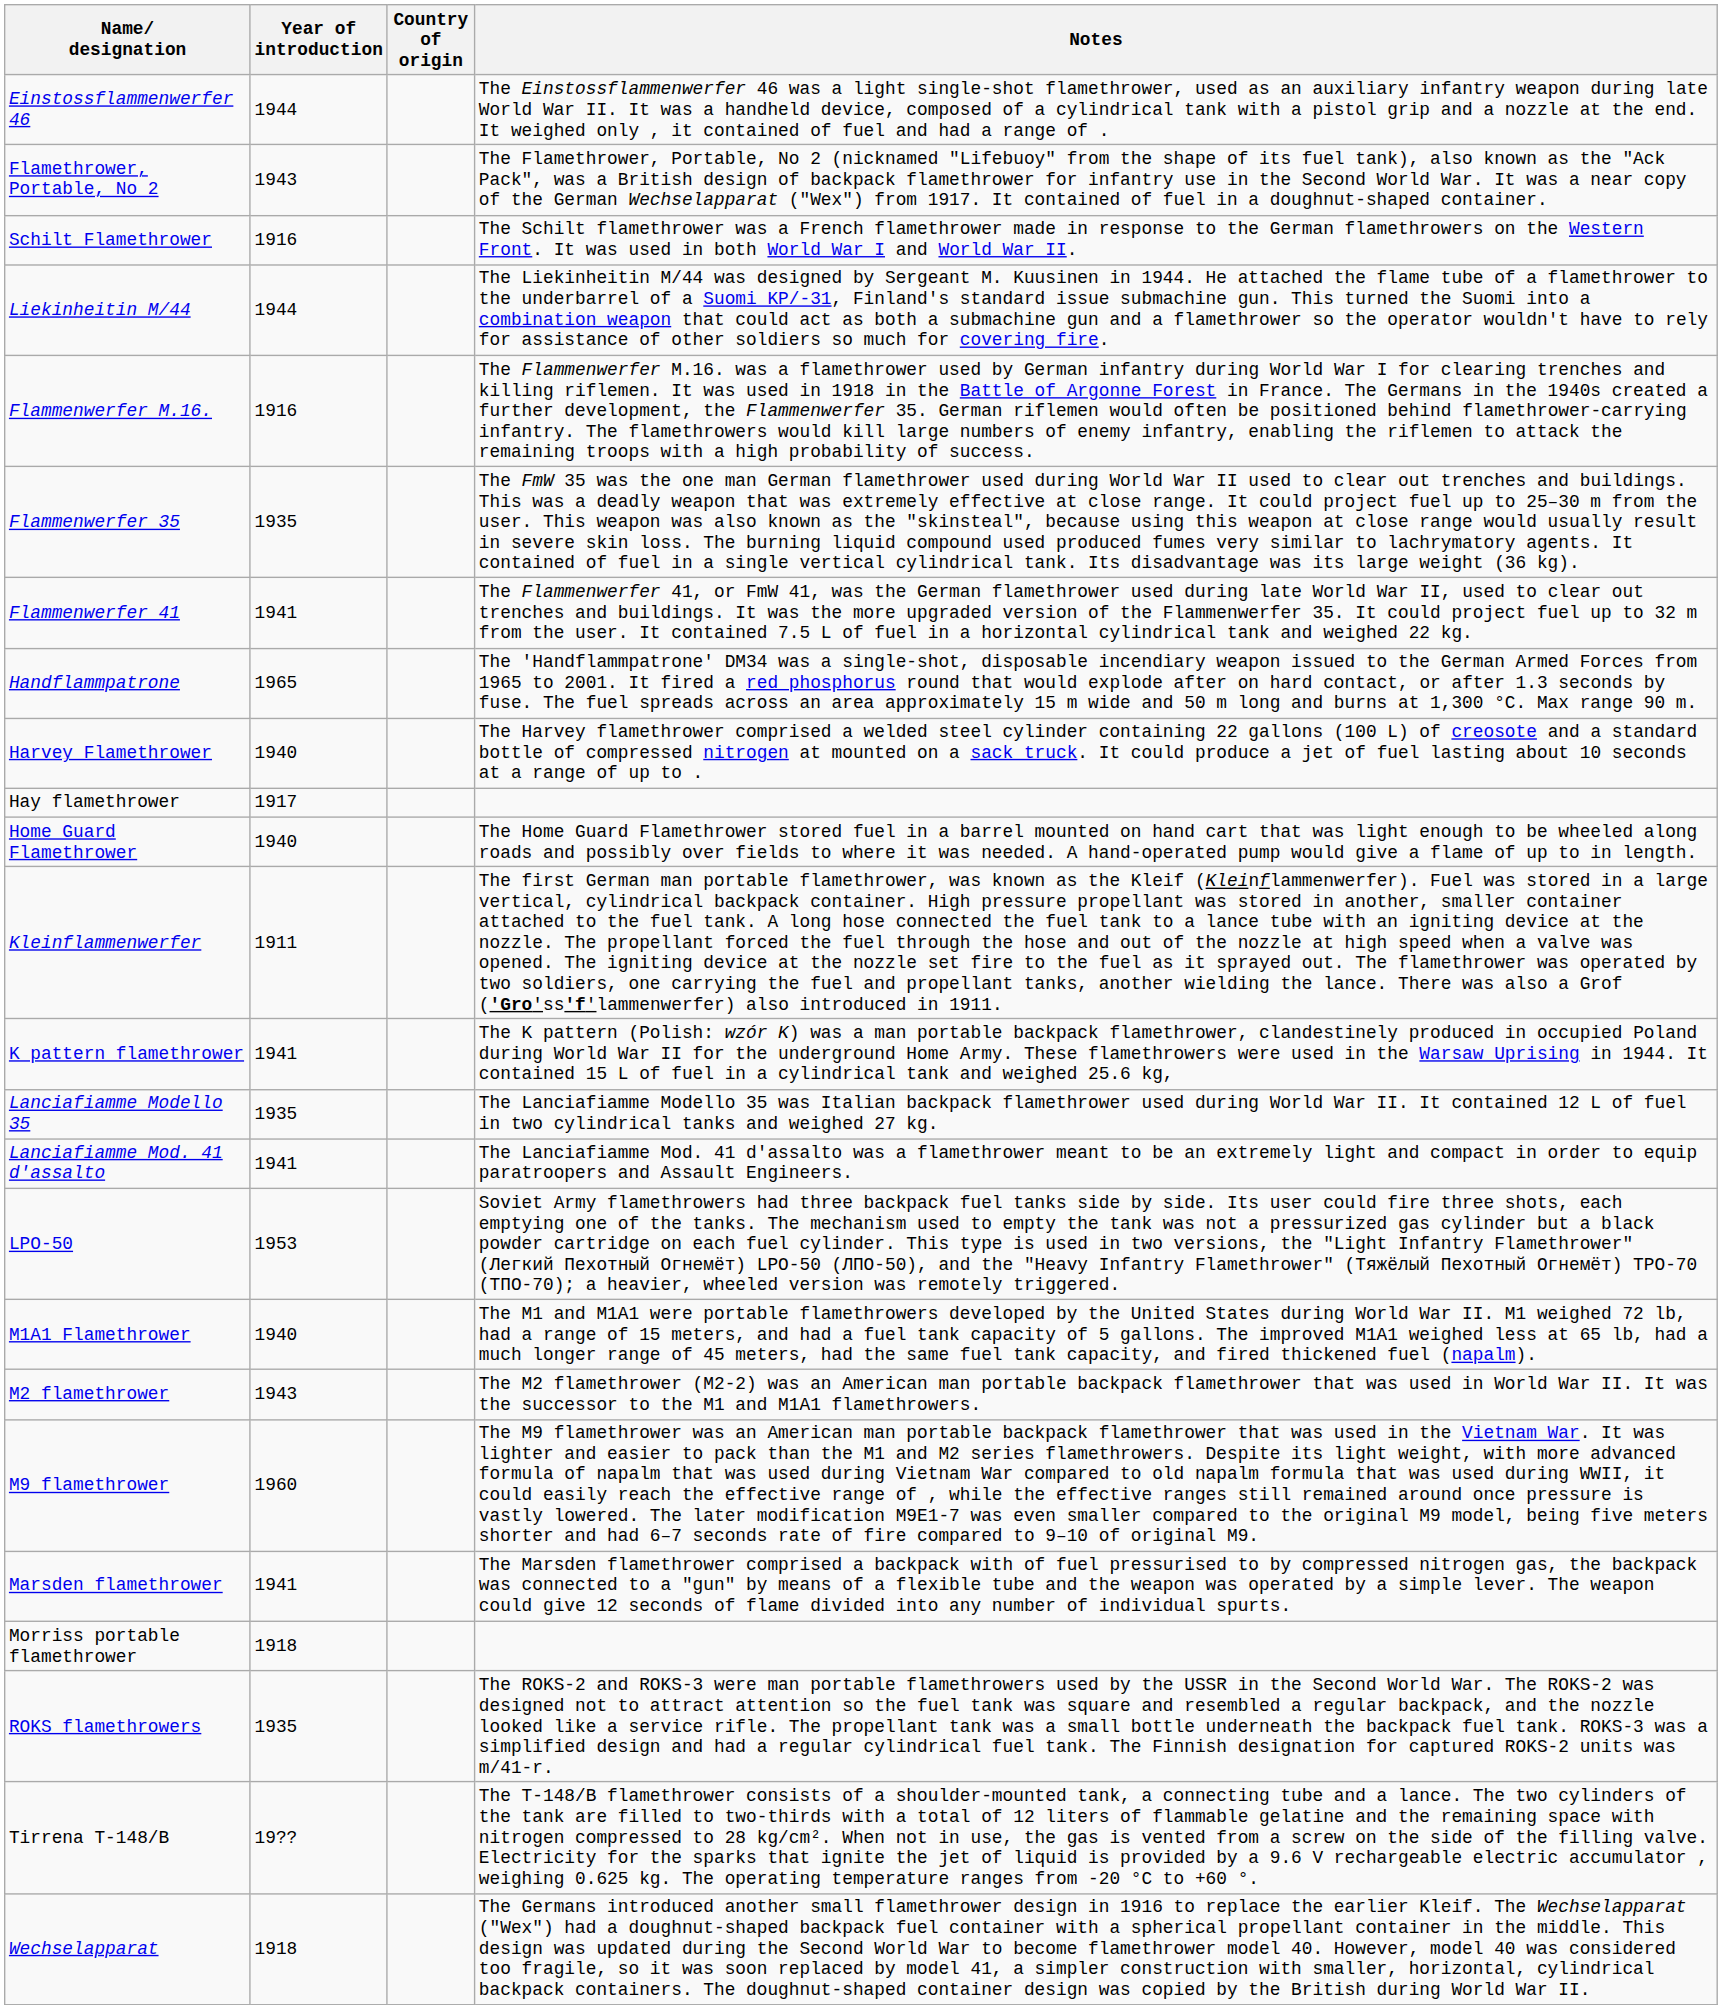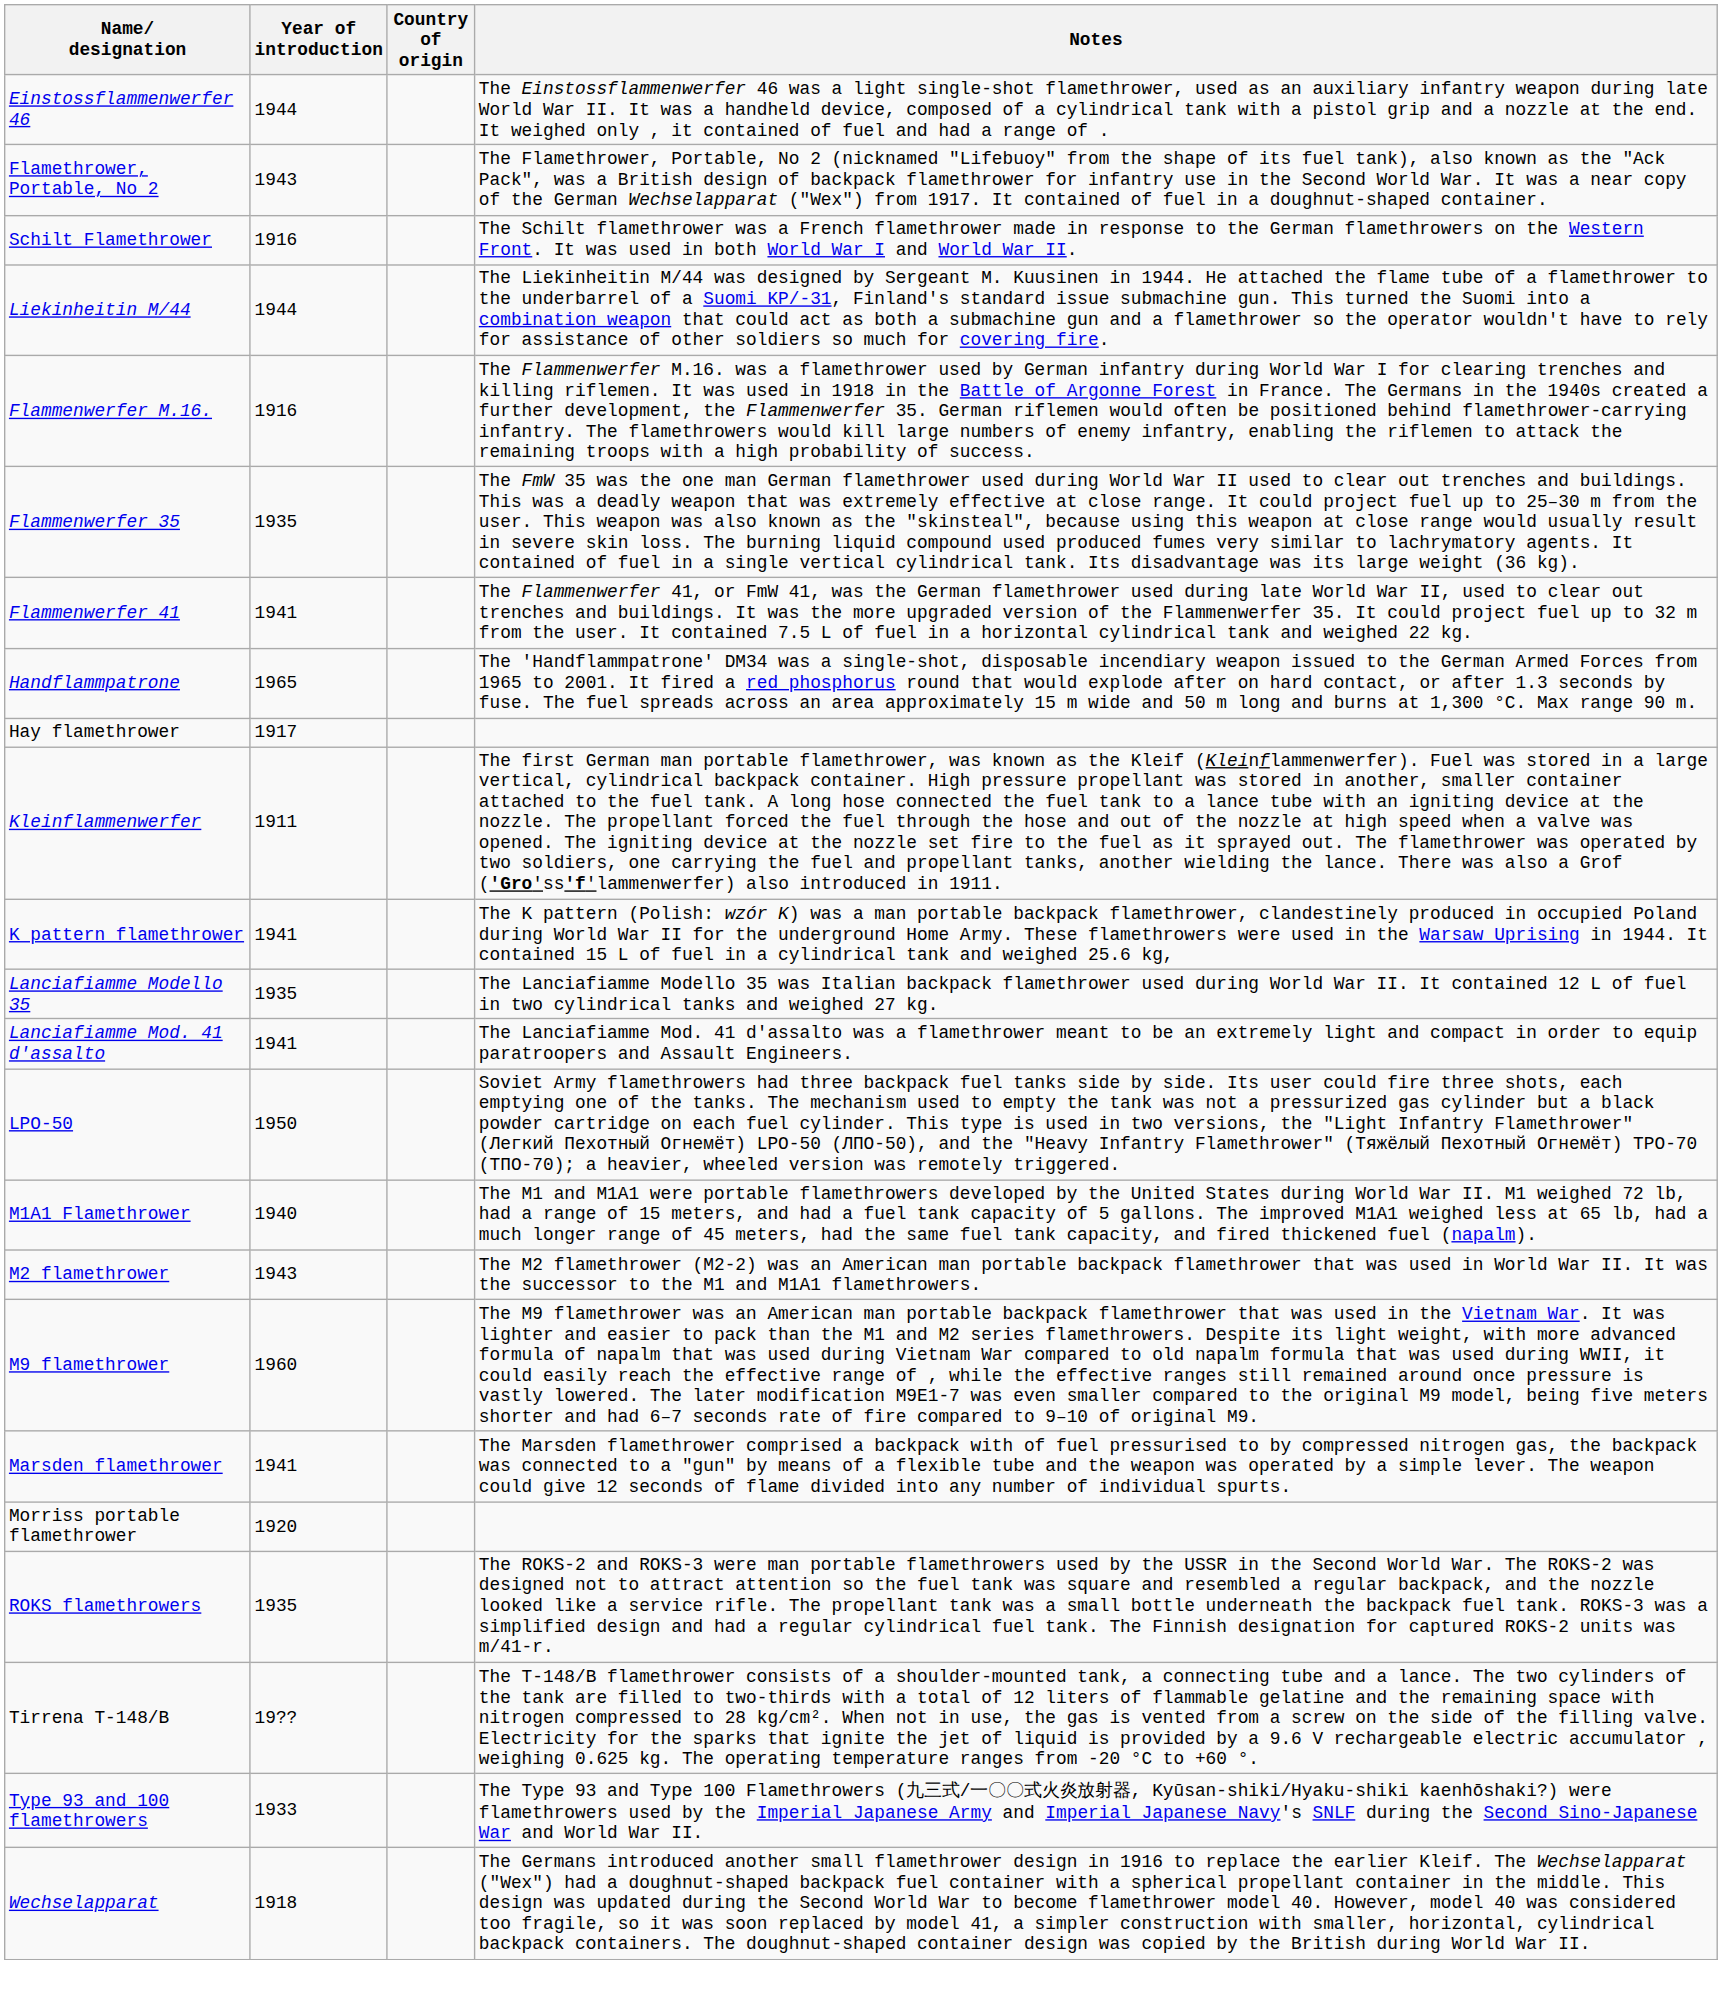 <table class="wikitable sortable" float="bottom">
 <tr>
 <th>Name/<br>designation</th>
 <th>Year of<br>introduction</th>
 <th>Country of<br>origin</th>
 <th>Notes</th>
 </tr>
 <tr>
 <td><em><a href='#'>Einstossflammenwerfer 46</a></em></td>
 <td>1944</td>
 <td></td>
 <td>The <em>Einstossflammenwerfer</em> 46 was a light single-shot flamethrower, used as an auxiliary infantry weapon during late World War II. It was a handheld device, composed of a cylindrical tank with a pistol grip and a nozzle at the end. It weighed only , it contained  of fuel and had a range of .</td>
 </tr>
 <tr>
 <td><a href='#'>Flamethrower, Portable, No 2</a></td>
 <td>1943</td>
 <td></td>
 <td>The Flamethrower, Portable, No 2 (nicknamed "Lifebuoy" from the shape of its fuel tank), also known as the "Ack Pack", was a British design of backpack flamethrower for infantry use in the Second World War. It was a near copy of the German <em>Wechselapparat</em> ("Wex") from 1917. It contained  of fuel in a doughnut-shaped container.</td>
 </tr>
 <tr>
 <td><a href='#'>Schilt Flamethrower</a></td>
 <td>1916</td>
 <td></td>
 <td>The Schilt flamethrower was a French flamethrower made in response to the German flamethrowers on the <a href='#'>Western Front</a>. It was used in both <a href='#'>World War I</a> and <a href='#'>World War II</a>.</td>
 </tr>
 <tr>
 <td><em><a href='#'>Liekinheitin M/44</a></em></td>
 <td>1944</td>
 <td></td>
 <td>The Liekinheitin M/44 was designed by Sergeant M. Kuusinen in 1944. He attached the flame tube of a flamethrower to the underbarrel of a <a href='#'>Suomi KP/-31</a>, Finland's standard issue submachine gun. This turned the Suomi into a <a href='#'>combination weapon</a> that could act as both a submachine gun and a flamethrower so the operator wouldn't have to rely for assistance of other soldiers so much for <a href='#'>covering fire</a>.</td>
 </tr>
 <tr>
 <td><em><a href='#'>Flammenwerfer M.16.</a></em></td>
 <td>1916</td>
 <td></td>
 <td>The <em>Flammenwerfer</em> M.16. was a flamethrower used by German infantry during World War I for clearing trenches and killing riflemen. It was used in 1918 in the <a href='#'>Battle of Argonne Forest</a> in France. The Germans in the 1940s created a further development, the <em>Flammenwerfer</em> 35. German riflemen would often be positioned behind flamethrower-carrying infantry. The flamethrowers would kill large numbers of enemy infantry, enabling the riflemen to attack the remaining troops with a high probability of success.</td>
 </tr>
 <tr>
 <td><em><a href='#'>Flammenwerfer 35</a></em></td>
 <td>1935</td>
 <td></td>
 <td>The <em>FmW</em> 35 was the one man German flamethrower used during World War II used to clear out trenches and buildings. This was a deadly weapon that was extremely effective at close range. It could project fuel up to 25–30 m from the user. This weapon was also known as the "skinsteal", because using this weapon at close range would usually result in severe skin loss. The burning liquid compound used produced fumes very similar to lachrymatory agents. It contained  of fuel in a single vertical cylindrical tank. Its disadvantage was its large weight (36 kg).</td>
 </tr>
 <tr>
 <td><em><a href='#'>Flammenwerfer 41</a></em></td>
 <td>1941</td>
 <td></td>
 <td>The <em>Flammenwerfer</em> 41, or FmW 41, was the German flamethrower used during late World War II, used to clear out trenches and buildings. It was the more upgraded version of the Flammenwerfer 35. It could project fuel up to 32 m from the user. It contained 7.5 L of fuel in a horizontal cylindrical tank and weighed 22 kg.</td>
 </tr>
 <tr>
 <td><em><a href='#'>Handflammpatrone</a></em></td>
 <td>1965</td>
 <td></td>
 <td>The 'Handflammpatrone' DM34 was a single-shot, disposable incendiary weapon issued to the German Armed Forces from 1965 to 2001. It fired a <a href='#'>red phosphorus</a> round that would explode after  on hard contact, or after 1.3 seconds by fuse. The fuel spreads across an area approximately 15 m wide and 50 m long and burns at 1,300 °C. Max range 90 m.</td>
 </tr>
 <tr>
-<td><a href='#'>Harvey Flamethrower</a></td>
-<td>1940</td>
-<td></td>
-<td>The Harvey flamethrower comprised a welded steel cylinder containing 22 gallons (100 L) of <a href='#'>creosote</a> and a standard bottle of compressed <a href='#'>nitrogen</a> at  mounted on a <a href='#'>sack truck</a>. It could produce a jet of fuel lasting about 10 seconds at a range of up to .</td>
-</tr>
-<tr>
 <td>Hay flamethrower</td>
 <td>1917</td>
 <td></td>
 <td></td>
-</tr>
-<tr>
-<td><a href='#'>Home Guard Flamethrower</a></td>
-<td>1940</td>
-<td></td>
-<td>The Home Guard Flamethrower stored fuel in a barrel mounted on hand cart that was light enough to be wheeled along roads and possibly over fields to where it was needed. A hand-operated pump would give a flame of up to  in length.</td>
 </tr>
 <tr>
 <td><em><a href='#'>Kleinflammenwerfer</a></em></td>
 <td>1911</td>
 <td></td>
 <td>The first German man portable flamethrower, was known as the Kleif (<u><em>Klei</em></u>n<u><em>f</em></u>lammenwerfer). Fuel was stored in a large vertical, cylindrical backpack container. High pressure propellant was stored in another, smaller container attached to the fuel tank. A long hose connected the fuel tank to a lance tube with an igniting device at the nozzle. The propellant forced the fuel through the hose and out of the nozzle at high speed when a valve was opened. The igniting device at the nozzle set fire to the fuel as it sprayed out. The flamethrower was operated by two soldiers, one carrying the fuel and propellant tanks, another wielding the lance. There was also a Grof (<u><strong>'Gro</strong>'</u>ss<u><strong>'f</strong>'</u>lammenwerfer) also introduced in 1911.</td>
 </tr>
 <tr>
 <td><a href='#'>K pattern flamethrower</a></td>
 <td>1941</td>
 <td></td>
 <td>The K pattern (Polish: <em>wzór K</em>) was a man portable backpack flamethrower, clandestinely produced in occupied Poland during World War II for the underground Home Army. These flamethrowers were used in the <a href='#'>Warsaw Uprising</a> in 1944. It contained 15 L of fuel in a cylindrical tank and weighed 25.6 kg,</td>
 </tr>
 <tr>
 <td><em><a href='#'>Lanciafiamme Modello 35</a></em></td>
 <td>1935</td>
 <td></td>
 <td>The Lanciafiamme Modello 35 was Italian backpack flamethrower used during World War II. It contained 12 L of fuel in two cylindrical tanks and weighed 27 kg.</td>
 </tr>
 <tr>
 <td><em><a href='#'>Lanciafiamme Mod. 41 d'assalto</a></em></td>
 <td>1941</td>
 <td></td>
 <td>The Lanciafiamme Mod. 41 d'assalto was a flamethrower meant to be an extremely light and compact in order to equip paratroopers and Assault Engineers.</td>
 </tr>
 <tr>
 <td><a href='#'>LPO-50</a></td>
-<td>1953</td>
+<td>1950</td>
 <td></td>
 <td>Soviet Army flamethrowers had three backpack fuel tanks side by side. Its user could fire three shots, each emptying one of the tanks. The mechanism used to empty the tank was not a pressurized gas cylinder but a black powder cartridge on each fuel cylinder. This type is used in two versions, the "Light Infantry Flamethrower" (Легкий Пехотный Огнемёт) LPO-50 (ЛПО-50), and the "Heavy Infantry Flamethrower" (Тяжёлый Пехотный Огнемёт) TPO-70 (ТПО-70); a heavier, wheeled version was remotely triggered.</td>
 </tr>
 <tr>
 <td><a href='#'>M1A1 Flamethrower</a></td>
 <td>1940</td>
 <td></td>
 <td>The M1 and M1A1 were portable flamethrowers developed by the United States during World War II. M1 weighed 72 lb, had a range of 15 meters, and had a fuel tank capacity of 5 gallons. The improved M1A1 weighed less at 65 lb, had a much longer range of 45 meters, had the same fuel tank capacity, and fired thickened fuel (<a href='#'>napalm</a>).</td>
 </tr>
 <tr>
 <td><a href='#'>M2 flamethrower</a></td>
 <td>1943</td>
 <td></td>
 <td>The M2 flamethrower (M2-2) was an American man portable backpack flamethrower that was used in World War II. It was the successor to the M1 and M1A1 flamethrowers.</td>
 </tr>
 <tr>
 <td><a href='#'>M9 flamethrower</a></td>
 <td>1960</td>
 <td></td>
 <td>The M9 flamethrower was an American man portable backpack flamethrower that was used in the <a href='#'>Vietnam War</a>. It was lighter and easier to pack than the M1 and M2 series flamethrowers. Despite its light weight, with more advanced formula of napalm that was used during Vietnam War compared to old napalm formula that was used during WWII, it could easily reach the effective range of , while the effective ranges still remained around  once pressure is vastly lowered. The later modification M9E1-7 was even smaller compared to the original M9 model, being five meters shorter and had 6–7 seconds rate of fire compared to 9–10 of original M9.</td>
 </tr>
 <tr>
 <td><a href='#'>Marsden flamethrower</a></td>
 <td>1941</td>
 <td></td>
 <td>The Marsden flamethrower comprised a backpack with  of fuel pressurised to  by compressed nitrogen gas, the backpack was connected to a "gun" by means of a flexible tube and the weapon was operated by a simple lever. The weapon could give 12 seconds of flame divided into any number of individual spurts.</td>
 </tr>
 <tr>
 <td>Morriss portable flamethrower</td>
-<td>1918</td>
+<td>1920</td>
 <td></td>
 <td></td>
 </tr>
 <tr>
 <td><a href='#'>ROKS flamethrowers</a></td>
 <td>1935</td>
 <td></td>
 <td>The ROKS-2 and ROKS-3 were man portable flamethrowers used by the USSR in the Second World War. The ROKS-2 was designed not to attract attention so the fuel tank was square and resembled a regular backpack, and the nozzle looked like a service rifle. The propellant tank was a small bottle underneath the backpack fuel tank. ROKS-3 was a simplified design and had a regular cylindrical fuel tank. The Finnish designation for captured ROKS-2 units was m/41-r.</td>
 </tr>
 <tr>
 <td>Tirrena T-148/B</td>
 <td>19??</td>
 <td></td>
 <td>The T-148/B flamethrower consists of a shoulder-mounted tank, a connecting tube and a lance. The two cylinders of the tank are filled to two-thirds with a total of 12 liters of flammable gelatine and the remaining space with nitrogen compressed to 28 kg/cm². When not in use, the gas is vented from a screw on the side of the filling valve. Electricity for the sparks that ignite the jet of liquid is provided by a 9.6 V rechargeable electric accumulator , weighing 0.625 kg. The operating temperature ranges from -20 °C to +60 °.</td>
 </tr>
 <tr>
+<td><a href='#'>Type 93 and 100 flamethrowers</a></td>
+<td>1933</td>
+<td></td>
+<td>The Type 93 and Type 100 Flamethrowers (九三式/一〇〇式火炎放射器, Kyūsan-shiki/Hyaku-shiki kaenhōshaki?) were flamethrowers used by the <a href='#'>Imperial Japanese Army</a> and <a href='#'>Imperial Japanese Navy</a>'s <a href='#'>SNLF</a> during the <a href='#'>Second Sino-Japanese War</a> and World War II.</td>
+</tr>
+<tr>
 <td><em><a href='#'>Wechselapparat</a></em></td>
 <td>1918</td>
 <td></td>
 <td>The Germans introduced another small flamethrower design in 1916 to replace the earlier Kleif. The <em>Wechselapparat</em> ("Wex") had a doughnut-shaped backpack fuel container with a spherical propellant container in the middle. This design was updated during the Second World War to become flamethrower model 40. However, model 40 was considered too fragile, so it was soon replaced by model 41, a simpler construction with smaller, horizontal, cylindrical backpack containers. The doughnut-shaped container design was copied by the British during World War II.</td>
 </tr>
 <tr>
 </tr>
 </table>
